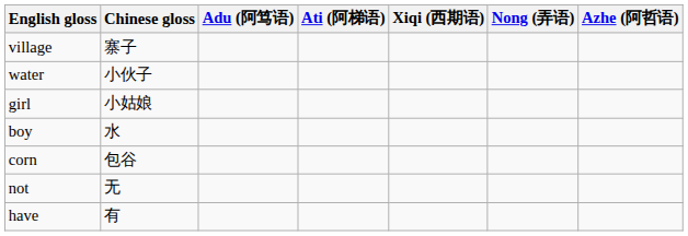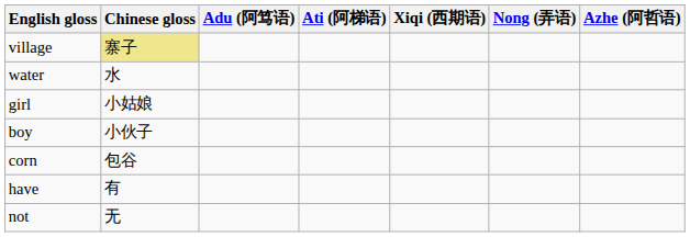 <table class="wikitable sortable">
 <tr>
 <th>English gloss</th>
 <th>Chinese gloss</th>
 <th><a href='#'>Adu</a> (阿笃语)</th>
 <th><a href='#'>Ati</a> (阿梯语)</th>
 <th>Xiqi (西期语)</th>
 <th><a href='#'>Nong</a> (弄语)</th>
 <th><a href='#'>Azhe</a> (阿哲语)</th>
 </tr>
 <tr>
 <td>village</td>
-<td>寨子</td>
+<td style="background: khaki;">寨子</td>
 <td></td>
 <td></td>
 <td></td>
 <td></td>
 <td></td>
 </tr>
 <tr>
 <td>water</td>
-<td>小伙子</td>
+<td>水</td>
 <td></td>
 <td></td>
 <td></td>
 <td></td>
 <td></td>
 </tr>
 <tr>
 <td>girl</td>
 <td>小姑娘</td>
 <td></td>
 <td></td>
 <td></td>
 <td></td>
 <td></td>
 </tr>
 <tr>
 <td>boy</td>
-<td>水</td>
+<td>小伙子</td>
 <td></td>
 <td></td>
 <td></td>
 <td></td>
 <td></td>
 </tr>
 <tr>
 <td>corn</td>
 <td>包谷</td>
 <td></td>
 <td></td>
 <td></td>
 <td></td>
 <td></td>
 </tr>
 <tr>
+<td>have</td>
+<td>有</td>
+<td></td>
+<td></td>
+<td></td>
+<td></td>
+<td></td>
+</tr>
+<tr>
 <td>not</td>
 <td>无</td>
 <td></td>
 <td></td>
 <td></td>
 <td></td>
 <td></td>
 </tr>
-<tr>
-<td>have</td>
-<td>有</td>
-<td></td>
-<td></td>
-<td></td>
-<td></td>
-<td></td>
-</tr>
 </table>
